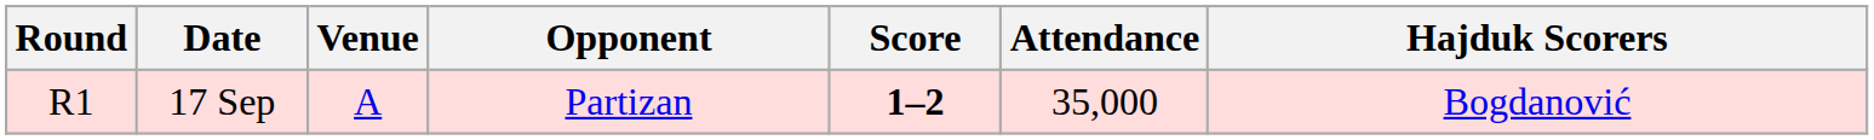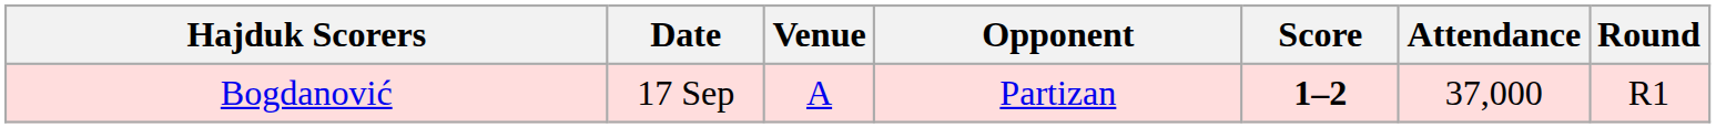 <table class="wikitable sortable" style="text-align: center; font-size:95%;">
 <tr>
-<th width="30">Round</th>
+<th width="250">Hajduk Scorers</th>
 <th width="60">Date</th>
 <th width="20">Venue</th>
 <th width="150">Opponent</th>
 <th width="60">Score</th>
 <th width="60">Attendance</th>
-<th width="250">Hajduk Scorers</th>
+<th width="30">Round</th>
 </tr>
 <tr bgcolor="#ffdddd">
-<td>R1</td>
+<td><a href='#'>Bogdanović</a></td>
 <td>17 Sep</td>
 <td><a href='#'>A</a></td>
 <td><a href='#'>Partizan</a></td>
 <td><strong>1–2</strong></td>
-<td>35,000</td>
-<td><a href='#'>Bogdanović</a></td>
+<td>37,000</td>
+<td>R1</td>
 </tr>
 </table>
